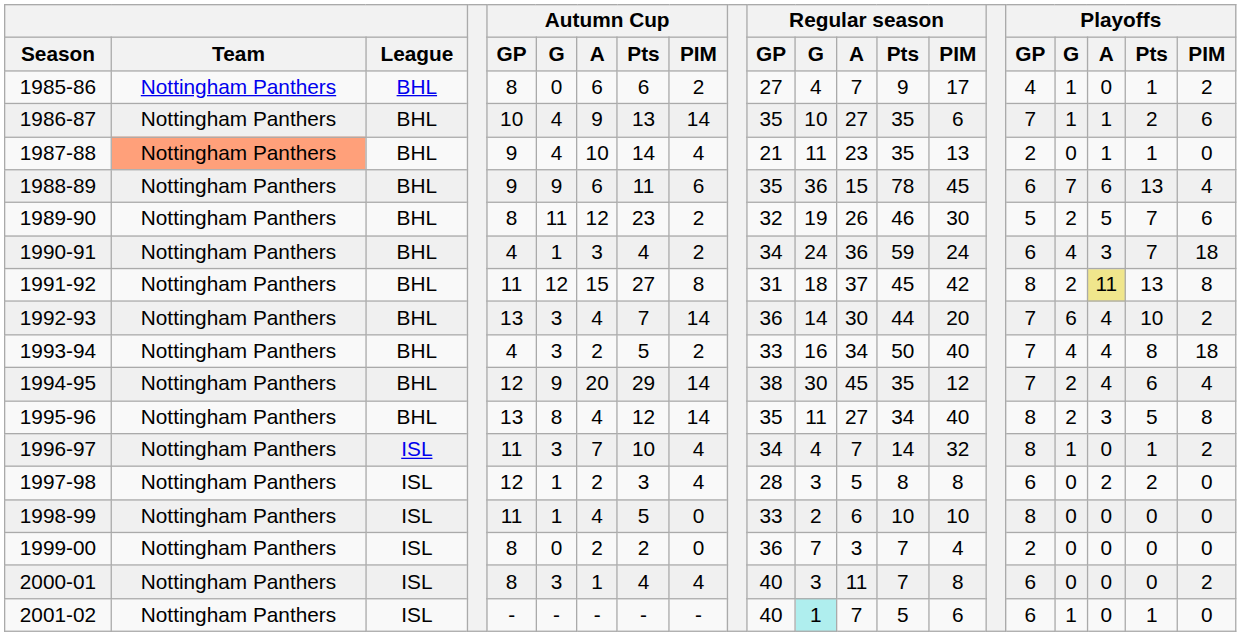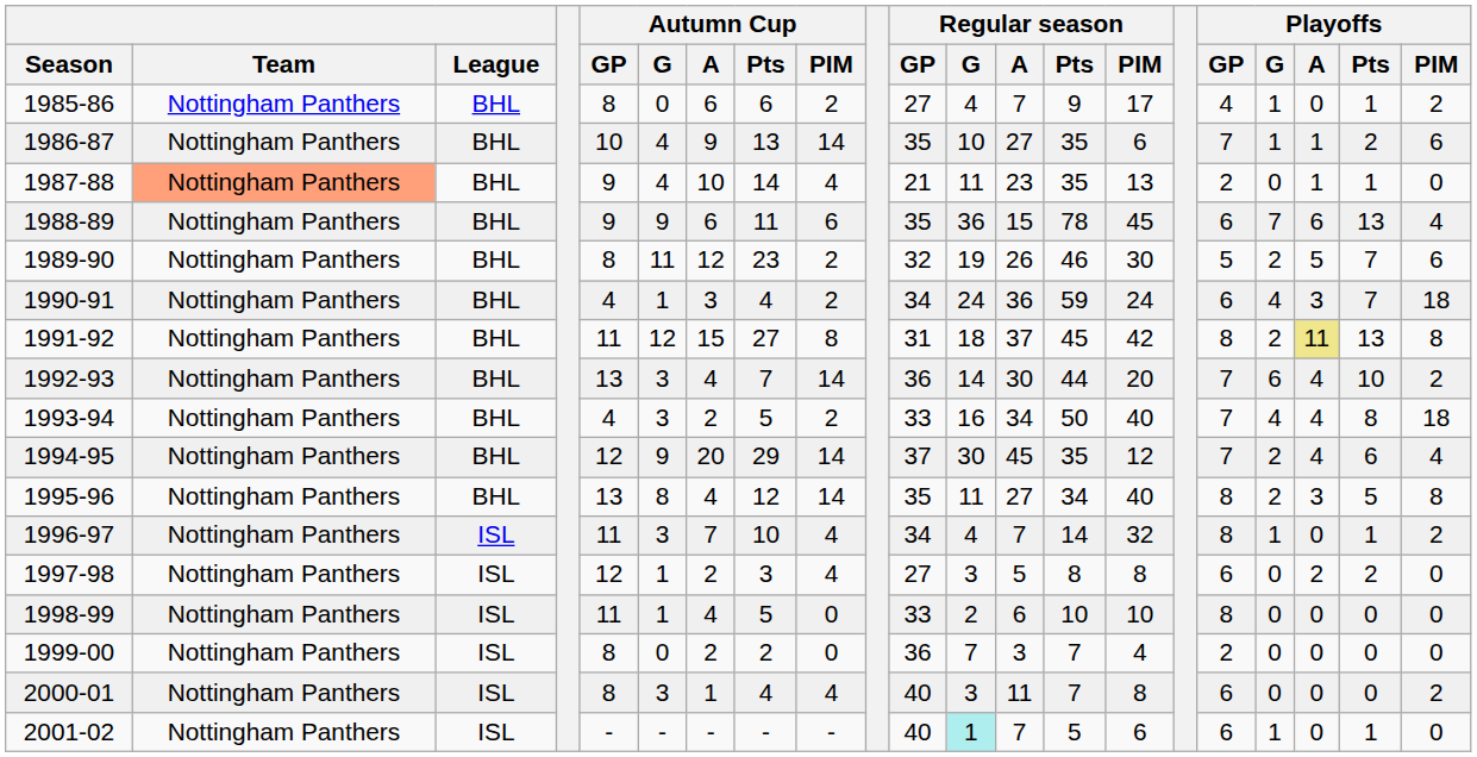 <table class="wikitable"| BORDER="0" CELLPADDING="1" CELLSPACING="0" width="75%" style="text-align:center">
 <tr bgcolor="#e0e0e0">
 <th colspan="3" bgcolor="#ffffff"> </th>
 <th rowspan="99" bgcolor="#ffffff"> </th>
 <th colspan="5">Autumn Cup</th>
 <th rowspan="99" bgcolor="#ffffff"> </th>
 <th colspan="5">Regular season</th>
 <th rowspan="99" bgcolor="#ffffff"> </th>
 <th colspan="5">Playoffs</th>
 </tr>
 <tr bgcolor="#e0e0e0">
 <th>Season</th>
 <th>Team</th>
 <th>League</th>
 <th>GP</th>
 <th>G</th>
 <th>A</th>
 <th>Pts</th>
 <th>PIM</th>
 <th>GP</th>
 <th>G</th>
 <th>A</th>
 <th>Pts</th>
 <th>PIM</th>
 <th>GP</th>
 <th>G</th>
 <th>A</th>
 <th>Pts</th>
 <th>PIM</th>
 </tr>
 <tr ALIGN="center">
 <td>1985-86</td>
 <td><a href='#'>Nottingham Panthers</a></td>
 <td><a href='#'>BHL</a></td>
 <td>8</td>
 <td>0</td>
 <td>6</td>
 <td>6</td>
 <td>2</td>
 <td>27</td>
 <td>4</td>
 <td>7</td>
 <td>9</td>
 <td>17</td>
 <td>4</td>
 <td>1</td>
 <td>0</td>
 <td>1</td>
 <td>2</td>
 </tr>
 <tr ALIGN="center" bgcolor="#f0f0f0">
 <td>1986-87</td>
 <td>Nottingham Panthers</td>
 <td>BHL</td>
 <td>10</td>
 <td>4</td>
 <td>9</td>
 <td>13</td>
 <td>14</td>
 <td>35</td>
 <td>10</td>
 <td>27</td>
 <td>35</td>
 <td>6</td>
 <td>7</td>
 <td>1</td>
 <td>1</td>
 <td>2</td>
 <td>6</td>
 </tr>
 <tr ALIGN="center">
 <td>1987-88</td>
 <td style="background: lightsalmon;">Nottingham Panthers</td>
 <td>BHL</td>
 <td>9</td>
 <td>4</td>
 <td>10</td>
 <td>14</td>
 <td>4</td>
 <td>21</td>
 <td>11</td>
 <td>23</td>
 <td>35</td>
 <td>13</td>
 <td>2</td>
 <td>0</td>
 <td>1</td>
 <td>1</td>
 <td>0</td>
 </tr>
 <tr ALIGN="center" bgcolor="#f0f0f0">
 <td>1988-89</td>
 <td>Nottingham Panthers</td>
 <td>BHL</td>
 <td>9</td>
 <td>9</td>
 <td>6</td>
 <td>11</td>
 <td>6</td>
 <td>35</td>
 <td>36</td>
 <td>15</td>
 <td>78</td>
 <td>45</td>
 <td>6</td>
 <td>7</td>
 <td>6</td>
 <td>13</td>
 <td>4</td>
 </tr>
 <tr ALIGN="center">
 <td>1989-90</td>
 <td>Nottingham Panthers</td>
 <td>BHL</td>
 <td>8</td>
 <td>11</td>
 <td>12</td>
 <td>23</td>
 <td>2</td>
 <td>32</td>
 <td>19</td>
 <td>26</td>
 <td>46</td>
 <td>30</td>
 <td>5</td>
 <td>2</td>
 <td>5</td>
 <td>7</td>
 <td>6</td>
 </tr>
 <tr ALIGN="center" bgcolor="#f0f0f0">
 <td>1990-91</td>
 <td>Nottingham Panthers</td>
 <td>BHL</td>
 <td>4</td>
 <td>1</td>
 <td>3</td>
 <td>4</td>
 <td>2</td>
 <td>34</td>
 <td>24</td>
 <td>36</td>
 <td>59</td>
 <td>24</td>
 <td>6</td>
 <td>4</td>
 <td>3</td>
 <td>7</td>
 <td>18</td>
 </tr>
 <tr ALIGN="center">
 <td>1991-92</td>
 <td>Nottingham Panthers</td>
 <td>BHL</td>
 <td>11</td>
 <td>12</td>
 <td>15</td>
 <td>27</td>
 <td>8</td>
 <td>31</td>
 <td>18</td>
 <td>37</td>
 <td>45</td>
 <td>42</td>
 <td>8</td>
 <td>2</td>
 <td style="background: khaki;">11</td>
 <td>13</td>
 <td>8</td>
 </tr>
 <tr ALIGN="center" bgcolor="#f0f0f0">
 <td>1992-93</td>
 <td>Nottingham Panthers</td>
 <td>BHL</td>
 <td>13</td>
 <td>3</td>
 <td>4</td>
 <td>7</td>
 <td>14</td>
 <td>36</td>
 <td>14</td>
 <td>30</td>
 <td>44</td>
 <td>20</td>
 <td>7</td>
 <td>6</td>
 <td>4</td>
 <td>10</td>
 <td>2</td>
 </tr>
 <tr ALIGN="center">
 <td>1993-94</td>
 <td>Nottingham Panthers</td>
 <td>BHL</td>
 <td>4</td>
 <td>3</td>
 <td>2</td>
 <td>5</td>
 <td>2</td>
 <td>33</td>
 <td>16</td>
 <td>34</td>
 <td>50</td>
 <td>40</td>
 <td>7</td>
 <td>4</td>
 <td>4</td>
 <td>8</td>
 <td>18</td>
 </tr>
 <tr ALIGN="center" bgcolor="#f0f0f0">
 <td>1994-95</td>
 <td>Nottingham Panthers</td>
 <td>BHL</td>
 <td>12</td>
 <td>9</td>
 <td>20</td>
 <td>29</td>
 <td>14</td>
-<td>38</td>
+<td>37</td>
 <td>30</td>
 <td>45</td>
 <td>35</td>
 <td>12</td>
 <td>7</td>
 <td>2</td>
 <td>4</td>
 <td>6</td>
 <td>4</td>
 </tr>
 <tr ALIGN="center">
 <td>1995-96</td>
 <td>Nottingham Panthers</td>
 <td>BHL</td>
 <td>13</td>
 <td>8</td>
 <td>4</td>
 <td>12</td>
 <td>14</td>
 <td>35</td>
 <td>11</td>
 <td>27</td>
 <td>34</td>
 <td>40</td>
 <td>8</td>
 <td>2</td>
 <td>3</td>
 <td>5</td>
 <td>8</td>
 </tr>
 <tr ALIGN="center" bgcolor="#f0f0f0">
 <td>1996-97</td>
 <td>Nottingham Panthers</td>
 <td><a href='#'>ISL</a></td>
 <td>11</td>
 <td>3</td>
 <td>7</td>
 <td>10</td>
 <td>4</td>
 <td>34</td>
 <td>4</td>
 <td>7</td>
 <td>14</td>
 <td>32</td>
 <td>8</td>
 <td>1</td>
 <td>0</td>
 <td>1</td>
 <td>2</td>
 </tr>
 <tr ALIGN="center">
 <td>1997-98</td>
 <td>Nottingham Panthers</td>
 <td>ISL</td>
 <td>12</td>
 <td>1</td>
 <td>2</td>
 <td>3</td>
 <td>4</td>
-<td>28</td>
+<td>27</td>
 <td>3</td>
 <td>5</td>
 <td>8</td>
 <td>8</td>
 <td>6</td>
 <td>0</td>
 <td>2</td>
 <td>2</td>
 <td>0</td>
 </tr>
 <tr ALIGN="center" bgcolor="#f0f0f0">
 <td>1998-99</td>
 <td>Nottingham Panthers</td>
 <td>ISL</td>
 <td>11</td>
 <td>1</td>
 <td>4</td>
 <td>5</td>
 <td>0</td>
 <td>33</td>
 <td>2</td>
 <td>6</td>
 <td>10</td>
 <td>10</td>
 <td>8</td>
 <td>0</td>
 <td>0</td>
 <td>0</td>
 <td>0</td>
 </tr>
 <tr ALIGN="center">
 <td>1999-00</td>
 <td>Nottingham Panthers</td>
 <td>ISL</td>
 <td>8</td>
 <td>0</td>
 <td>2</td>
 <td>2</td>
 <td>0</td>
 <td>36</td>
 <td>7</td>
 <td>3</td>
 <td>7</td>
 <td>4</td>
 <td>2</td>
 <td>0</td>
 <td>0</td>
 <td>0</td>
 <td>0</td>
 </tr>
 <tr ALIGN="center" bgcolor="#f0f0f0">
 <td>2000-01</td>
 <td>Nottingham Panthers</td>
 <td>ISL</td>
 <td>8</td>
 <td>3</td>
 <td>1</td>
 <td>4</td>
 <td>4</td>
 <td>40</td>
 <td>3</td>
 <td>11</td>
 <td>7</td>
 <td>8</td>
 <td>6</td>
 <td>0</td>
 <td>0</td>
 <td>0</td>
 <td>2</td>
 </tr>
 <tr ALIGN="center">
 <td>2001-02</td>
 <td>Nottingham Panthers</td>
 <td>ISL</td>
 <td>-</td>
 <td>-</td>
 <td>-</td>
 <td>-</td>
 <td>-</td>
 <td>40</td>
 <td style="background: paleturquoise;">1</td>
 <td>7</td>
 <td>5</td>
 <td>6</td>
 <td>6</td>
 <td>1</td>
 <td>0</td>
 <td>1</td>
 <td>0</td>
 </tr>
 </table>
